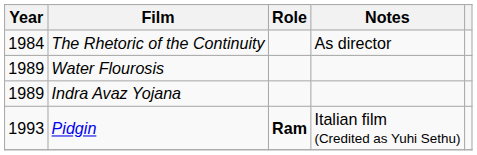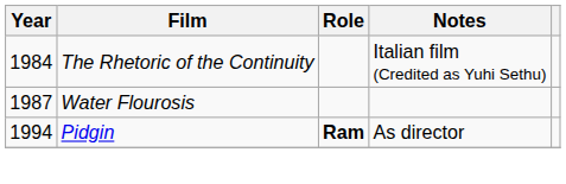 <table class="wikitable" style="font-size:95%;">
 <tr>
 <th>Year</th>
 <th>Film</th>
 <th>Role</th>
 <th>Notes</th>
 <th></th>
 </tr>
 <tr>
 <td>1984</td>
 <td><em>The Rhetoric of the Continuity</em></td>
 <td></td>
-<td>As director</td>
+<td>Italian film<br><small>(Credited as Yuhi Sethu)</small></td>
 <td></td>
 </tr>
 <tr>
-<td>1989</td>
+<td>1987</td>
 <td><em>Water Flourosis</em></td>
 <td></td>
 <td></td>
 <td></td>
 </tr>
 <tr>
-<td>1989</td>
-<td><em>Indra Avaz Yojana</em></td>
-<td></td>
-<td></td>
-<td></td>
-</tr>
-<tr>
-<td>1993</td>
+<td>1994</td>
 <td><em><a href='#'>Pidgin</a></em></td>
 <td><strong>Ram</strong></td>
-<td>Italian film<br><small>(Credited as Yuhi Sethu)</small></td>
+<td>As director</td>
 <td></td>
 </tr>
 <tr>
 </tr>
 </table>
